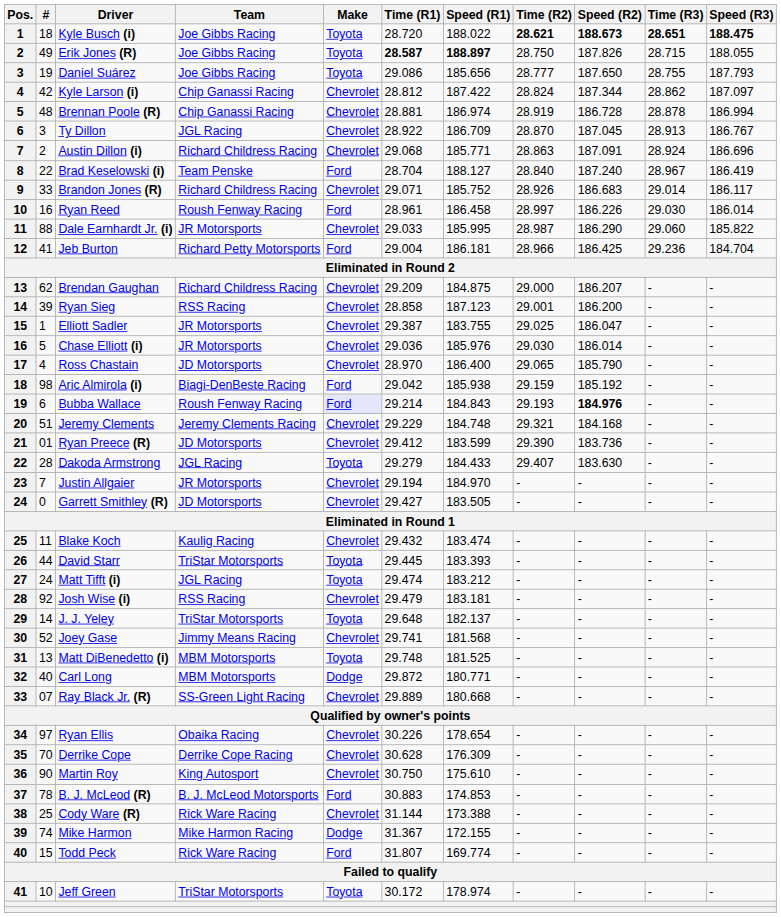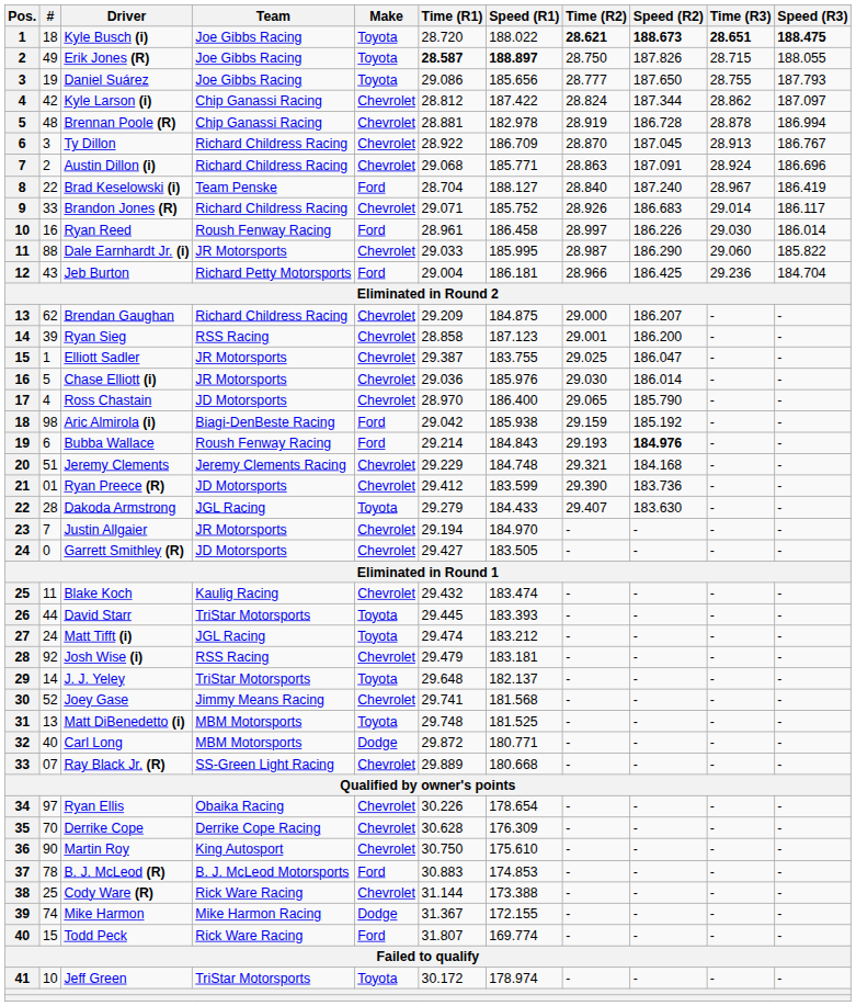 <table class="wikitable" style="font-size: 95%;">
 <tr>
 <th>Pos.</th>
 <th>#</th>
 <th>Driver</th>
 <th>Team</th>
 <th>Make</th>
 <th>Time (R1)</th>
 <th>Speed (R1)</th>
 <th>Time (R2)</th>
 <th>Speed (R2)</th>
 <th>Time (R3)</th>
 <th>Speed (R3)</th>
 </tr>
 <tr>
 <th>1</th>
 <td>18</td>
 <td><a href='#'>Kyle Busch</a> <strong>(i)</strong></td>
 <td><a href='#'>Joe Gibbs Racing</a></td>
 <td><a href='#'>Toyota</a></td>
 <td>28.720</td>
 <td>188.022</td>
 <td><strong>28.621</strong></td>
 <td><strong>188.673</strong></td>
 <td><strong>28.651</strong></td>
 <td><strong>188.475</strong></td>
 </tr>
 <tr>
 <th>2</th>
 <td>49</td>
 <td><a href='#'>Erik Jones</a> <strong>(R)</strong></td>
 <td><a href='#'>Joe Gibbs Racing</a></td>
 <td><a href='#'>Toyota</a></td>
 <td><strong>28.587</strong></td>
 <td><strong>188.897</strong></td>
 <td>28.750</td>
 <td>187.826</td>
 <td>28.715</td>
 <td>188.055</td>
 </tr>
 <tr>
 <th>3</th>
 <td>19</td>
 <td><a href='#'>Daniel Suárez</a></td>
 <td><a href='#'>Joe Gibbs Racing</a></td>
 <td><a href='#'>Toyota</a></td>
 <td>29.086</td>
 <td>185.656</td>
 <td>28.777</td>
 <td>187.650</td>
 <td>28.755</td>
 <td>187.793</td>
 </tr>
 <tr>
 <th>4</th>
 <td>42</td>
 <td><a href='#'>Kyle Larson</a> <strong>(i)</strong></td>
 <td><a href='#'>Chip Ganassi Racing</a></td>
 <td><a href='#'>Chevrolet</a></td>
 <td>28.812</td>
 <td>187.422</td>
 <td>28.824</td>
 <td>187.344</td>
 <td>28.862</td>
 <td>187.097</td>
 </tr>
 <tr>
 <th>5</th>
 <td>48</td>
 <td><a href='#'>Brennan Poole</a> <strong>(R)</strong></td>
 <td><a href='#'>Chip Ganassi Racing</a></td>
 <td><a href='#'>Chevrolet</a></td>
 <td>28.881</td>
-<td>186.974</td>
+<td>182.978</td>
 <td>28.919</td>
 <td>186.728</td>
 <td>28.878</td>
 <td>186.994</td>
 </tr>
 <tr>
 <th>6</th>
 <td>3</td>
 <td><a href='#'>Ty Dillon</a></td>
-<td><a href='#'>JGL Racing</a></td>
+<td><a href='#'>Richard Childress Racing</a></td>
 <td><a href='#'>Chevrolet</a></td>
 <td>28.922</td>
 <td>186.709</td>
 <td>28.870</td>
 <td>187.045</td>
 <td>28.913</td>
 <td>186.767</td>
 </tr>
 <tr>
 <th>7</th>
 <td>2</td>
 <td><a href='#'>Austin Dillon</a> <strong>(i)</strong></td>
 <td><a href='#'>Richard Childress Racing</a></td>
 <td><a href='#'>Chevrolet</a></td>
 <td>29.068</td>
 <td>185.771</td>
 <td>28.863</td>
 <td>187.091</td>
 <td>28.924</td>
 <td>186.696</td>
 </tr>
 <tr>
 <th>8</th>
 <td>22</td>
 <td><a href='#'>Brad Keselowski</a> <strong>(i)</strong></td>
 <td><a href='#'>Team Penske</a></td>
 <td><a href='#'>Ford</a></td>
 <td>28.704</td>
 <td>188.127</td>
 <td>28.840</td>
 <td>187.240</td>
 <td>28.967</td>
 <td>186.419</td>
 </tr>
 <tr>
 <th>9</th>
 <td>33</td>
 <td><a href='#'>Brandon Jones</a> <strong>(R)</strong></td>
 <td><a href='#'>Richard Childress Racing</a></td>
 <td><a href='#'>Chevrolet</a></td>
 <td>29.071</td>
 <td>185.752</td>
 <td>28.926</td>
 <td>186.683</td>
 <td>29.014</td>
 <td>186.117</td>
 </tr>
 <tr>
 <th>10</th>
 <td>16</td>
 <td><a href='#'>Ryan Reed</a></td>
 <td><a href='#'>Roush Fenway Racing</a></td>
 <td><a href='#'>Ford</a></td>
 <td>28.961</td>
 <td>186.458</td>
 <td>28.997</td>
 <td>186.226</td>
 <td>29.030</td>
 <td>186.014</td>
 </tr>
 <tr>
 <th>11</th>
 <td>88</td>
 <td><a href='#'>Dale Earnhardt Jr.</a> <strong>(i)</strong></td>
 <td><a href='#'>JR Motorsports</a></td>
 <td><a href='#'>Chevrolet</a></td>
 <td>29.033</td>
 <td>185.995</td>
 <td>28.987</td>
 <td>186.290</td>
 <td>29.060</td>
 <td>185.822</td>
 </tr>
 <tr>
 <th>12</th>
-<td>41</td>
+<td>43</td>
 <td><a href='#'>Jeb Burton</a></td>
 <td><a href='#'>Richard Petty Motorsports</a></td>
 <td><a href='#'>Ford</a></td>
 <td>29.004</td>
 <td>186.181</td>
 <td>28.966</td>
 <td>186.425</td>
 <td>29.236</td>
 <td>184.704</td>
 </tr>
 <tr>
 <th colspan="11">Eliminated in Round 2</th>
 </tr>
 <tr>
 <th>13</th>
 <td>62</td>
 <td><a href='#'>Brendan Gaughan</a></td>
 <td><a href='#'>Richard Childress Racing</a></td>
 <td><a href='#'>Chevrolet</a></td>
 <td>29.209</td>
 <td>184.875</td>
 <td>29.000</td>
 <td>186.207</td>
 <td>-</td>
 <td>-</td>
 </tr>
 <tr>
 <th>14</th>
 <td>39</td>
 <td><a href='#'>Ryan Sieg</a></td>
 <td><a href='#'>RSS Racing</a></td>
 <td><a href='#'>Chevrolet</a></td>
 <td>28.858</td>
 <td>187.123</td>
 <td>29.001</td>
 <td>186.200</td>
 <td>-</td>
 <td>-</td>
 </tr>
 <tr>
 <th>15</th>
 <td>1</td>
 <td><a href='#'>Elliott Sadler</a></td>
 <td><a href='#'>JR Motorsports</a></td>
 <td><a href='#'>Chevrolet</a></td>
 <td>29.387</td>
 <td>183.755</td>
 <td>29.025</td>
 <td>186.047</td>
 <td>-</td>
 <td>-</td>
 </tr>
 <tr>
 <th>16</th>
 <td>5</td>
 <td><a href='#'>Chase Elliott</a> <strong>(i)</strong></td>
 <td><a href='#'>JR Motorsports</a></td>
 <td><a href='#'>Chevrolet</a></td>
 <td>29.036</td>
 <td>185.976</td>
 <td>29.030</td>
 <td>186.014</td>
 <td>-</td>
 <td>-</td>
 </tr>
 <tr>
 <th>17</th>
 <td>4</td>
 <td><a href='#'>Ross Chastain</a></td>
 <td><a href='#'>JD Motorsports</a></td>
 <td><a href='#'>Chevrolet</a></td>
 <td>28.970</td>
 <td>186.400</td>
 <td>29.065</td>
 <td>185.790</td>
 <td>-</td>
 <td>-</td>
 </tr>
 <tr>
 <th>18</th>
 <td>98</td>
 <td><a href='#'>Aric Almirola</a> <strong>(i)</strong></td>
 <td><a href='#'>Biagi-DenBeste Racing</a></td>
 <td><a href='#'>Ford</a></td>
 <td>29.042</td>
 <td>185.938</td>
 <td>29.159</td>
 <td>185.192</td>
 <td>-</td>
 <td>-</td>
 </tr>
 <tr>
 <th>19</th>
 <td>6</td>
 <td><a href='#'>Bubba Wallace</a></td>
 <td><a href='#'>Roush Fenway Racing</a></td>
-<td style="background: lavender;"><a href='#'>Ford</a></td>
+<td><a href='#'>Ford</a></td>
 <td>29.214</td>
 <td>184.843</td>
 <td>29.193</td>
 <td><strong>184.976</strong></td>
 <td>-</td>
 <td>-</td>
 </tr>
 <tr>
 <th>20</th>
 <td>51</td>
 <td><a href='#'>Jeremy Clements</a></td>
 <td><a href='#'>Jeremy Clements Racing</a></td>
 <td><a href='#'>Chevrolet</a></td>
 <td>29.229</td>
 <td>184.748</td>
 <td>29.321</td>
 <td>184.168</td>
 <td>-</td>
 <td>-</td>
 </tr>
 <tr>
 <th>21</th>
 <td>01</td>
 <td><a href='#'>Ryan Preece</a> <strong>(R)</strong></td>
 <td><a href='#'>JD Motorsports</a></td>
 <td><a href='#'>Chevrolet</a></td>
 <td>29.412</td>
 <td>183.599</td>
 <td>29.390</td>
 <td>183.736</td>
 <td>-</td>
 <td>-</td>
 </tr>
 <tr>
 <th>22</th>
 <td>28</td>
 <td><a href='#'>Dakoda Armstrong</a></td>
 <td><a href='#'>JGL Racing</a></td>
 <td><a href='#'>Toyota</a></td>
 <td>29.279</td>
 <td>184.433</td>
 <td>29.407</td>
 <td>183.630</td>
 <td>-</td>
 <td>-</td>
 </tr>
 <tr>
 <th>23</th>
 <td>7</td>
 <td><a href='#'>Justin Allgaier</a></td>
 <td><a href='#'>JR Motorsports</a></td>
 <td><a href='#'>Chevrolet</a></td>
 <td>29.194</td>
 <td>184.970</td>
 <td>-</td>
 <td>-</td>
 <td>-</td>
 <td>-</td>
 </tr>
 <tr>
 <th>24</th>
 <td>0</td>
 <td><a href='#'>Garrett Smithley</a> <strong>(R)</strong></td>
 <td><a href='#'>JD Motorsports</a></td>
 <td><a href='#'>Chevrolet</a></td>
 <td>29.427</td>
 <td>183.505</td>
 <td>-</td>
 <td>-</td>
 <td>-</td>
 <td>-</td>
 </tr>
 <tr>
 <th colspan="11">Eliminated in Round 1</th>
 </tr>
 <tr>
 <th>25</th>
 <td>11</td>
 <td><a href='#'>Blake Koch</a></td>
 <td><a href='#'>Kaulig Racing</a></td>
 <td><a href='#'>Chevrolet</a></td>
 <td>29.432</td>
 <td>183.474</td>
 <td>-</td>
 <td>-</td>
 <td>-</td>
 <td>-</td>
 </tr>
 <tr>
 <th>26</th>
 <td>44</td>
 <td><a href='#'>David Starr</a></td>
 <td><a href='#'>TriStar Motorsports</a></td>
 <td><a href='#'>Toyota</a></td>
 <td>29.445</td>
 <td>183.393</td>
 <td>-</td>
 <td>-</td>
 <td>-</td>
 <td>-</td>
 </tr>
 <tr>
 <th>27</th>
 <td>24</td>
 <td><a href='#'>Matt Tifft</a> <strong>(i)</strong></td>
 <td><a href='#'>JGL Racing</a></td>
 <td><a href='#'>Toyota</a></td>
 <td>29.474</td>
 <td>183.212</td>
 <td>-</td>
 <td>-</td>
 <td>-</td>
 <td>-</td>
 </tr>
 <tr>
 <th>28</th>
 <td>92</td>
 <td><a href='#'>Josh Wise</a> <strong>(i)</strong></td>
 <td><a href='#'>RSS Racing</a></td>
 <td><a href='#'>Chevrolet</a></td>
 <td>29.479</td>
 <td>183.181</td>
 <td>-</td>
 <td>-</td>
 <td>-</td>
 <td>-</td>
 </tr>
 <tr>
 <th>29</th>
 <td>14</td>
 <td><a href='#'>J. J. Yeley</a></td>
 <td><a href='#'>TriStar Motorsports</a></td>
 <td><a href='#'>Toyota</a></td>
 <td>29.648</td>
 <td>182.137</td>
 <td>-</td>
 <td>-</td>
 <td>-</td>
 <td>-</td>
 </tr>
 <tr>
 <th>30</th>
 <td>52</td>
 <td><a href='#'>Joey Gase</a></td>
 <td><a href='#'>Jimmy Means Racing</a></td>
 <td><a href='#'>Chevrolet</a></td>
 <td>29.741</td>
 <td>181.568</td>
 <td>-</td>
 <td>-</td>
 <td>-</td>
 <td>-</td>
 </tr>
 <tr>
 <th>31</th>
 <td>13</td>
 <td><a href='#'>Matt DiBenedetto</a> <strong>(i)</strong></td>
 <td><a href='#'>MBM Motorsports</a></td>
 <td><a href='#'>Toyota</a></td>
 <td>29.748</td>
 <td>181.525</td>
 <td>-</td>
 <td>-</td>
 <td>-</td>
 <td>-</td>
 </tr>
 <tr>
 <th>32</th>
 <td>40</td>
 <td><a href='#'>Carl Long</a></td>
 <td><a href='#'>MBM Motorsports</a></td>
 <td><a href='#'>Dodge</a></td>
 <td>29.872</td>
 <td>180.771</td>
 <td>-</td>
 <td>-</td>
 <td>-</td>
 <td>-</td>
 </tr>
 <tr>
 <th>33</th>
 <td>07</td>
 <td><a href='#'>Ray Black Jr.</a> <strong>(R)</strong></td>
 <td><a href='#'>SS-Green Light Racing</a></td>
 <td><a href='#'>Chevrolet</a></td>
 <td>29.889</td>
 <td>180.668</td>
 <td>-</td>
 <td>-</td>
 <td>-</td>
 <td>-</td>
 </tr>
 <tr>
 <th colspan="11">Qualified by owner's points</th>
 </tr>
 <tr>
 <th>34</th>
 <td>97</td>
 <td><a href='#'>Ryan Ellis</a></td>
 <td><a href='#'>Obaika Racing</a></td>
 <td><a href='#'>Chevrolet</a></td>
 <td>30.226</td>
 <td>178.654</td>
 <td>-</td>
 <td>-</td>
 <td>-</td>
 <td>-</td>
 </tr>
 <tr>
 <th>35</th>
 <td>70</td>
 <td><a href='#'>Derrike Cope</a></td>
 <td><a href='#'>Derrike Cope Racing</a></td>
 <td><a href='#'>Chevrolet</a></td>
 <td>30.628</td>
 <td>176.309</td>
 <td>-</td>
 <td>-</td>
 <td>-</td>
 <td>-</td>
 </tr>
 <tr>
 <th>36</th>
 <td>90</td>
 <td><a href='#'>Martin Roy</a></td>
 <td><a href='#'>King Autosport</a></td>
 <td><a href='#'>Chevrolet</a></td>
 <td>30.750</td>
 <td>175.610</td>
 <td>-</td>
 <td>-</td>
 <td>-</td>
 <td>-</td>
 </tr>
 <tr>
 <th>37</th>
 <td>78</td>
 <td><a href='#'>B. J. McLeod</a> <strong>(R)</strong></td>
 <td><a href='#'>B. J. McLeod Motorsports</a></td>
 <td><a href='#'>Ford</a></td>
 <td>30.883</td>
 <td>174.853</td>
 <td>-</td>
 <td>-</td>
 <td>-</td>
 <td>-</td>
 </tr>
 <tr>
 <th>38</th>
 <td>25</td>
 <td><a href='#'>Cody Ware</a> <strong>(R)</strong></td>
 <td><a href='#'>Rick Ware Racing</a></td>
 <td><a href='#'>Chevrolet</a></td>
 <td>31.144</td>
 <td>173.388</td>
 <td>-</td>
 <td>-</td>
 <td>-</td>
 <td>-</td>
 </tr>
 <tr>
 <th>39</th>
 <td>74</td>
 <td><a href='#'>Mike Harmon</a></td>
 <td><a href='#'>Mike Harmon Racing</a></td>
 <td><a href='#'>Dodge</a></td>
 <td>31.367</td>
 <td>172.155</td>
 <td>-</td>
 <td>-</td>
 <td>-</td>
 <td>-</td>
 </tr>
 <tr>
 <th>40</th>
 <td>15</td>
 <td><a href='#'>Todd Peck</a></td>
 <td><a href='#'>Rick Ware Racing</a></td>
 <td><a href='#'>Ford</a></td>
 <td>31.807</td>
 <td>169.774</td>
 <td>-</td>
 <td>-</td>
 <td>-</td>
 <td>-</td>
 </tr>
 <tr>
 <th colspan="11">Failed to qualify</th>
 </tr>
 <tr>
 <th>41</th>
 <td>10</td>
 <td><a href='#'>Jeff Green</a></td>
 <td><a href='#'>TriStar Motorsports</a></td>
 <td><a href='#'>Toyota</a></td>
 <td>30.172</td>
 <td>178.974</td>
 <td>-</td>
 <td>-</td>
 <td>-</td>
 <td>-</td>
 </tr>
 <tr>
 <th colspan="11"></th>
 </tr>
 <tr>
 <th colspan="11"></th>
 </tr>
 </table>
